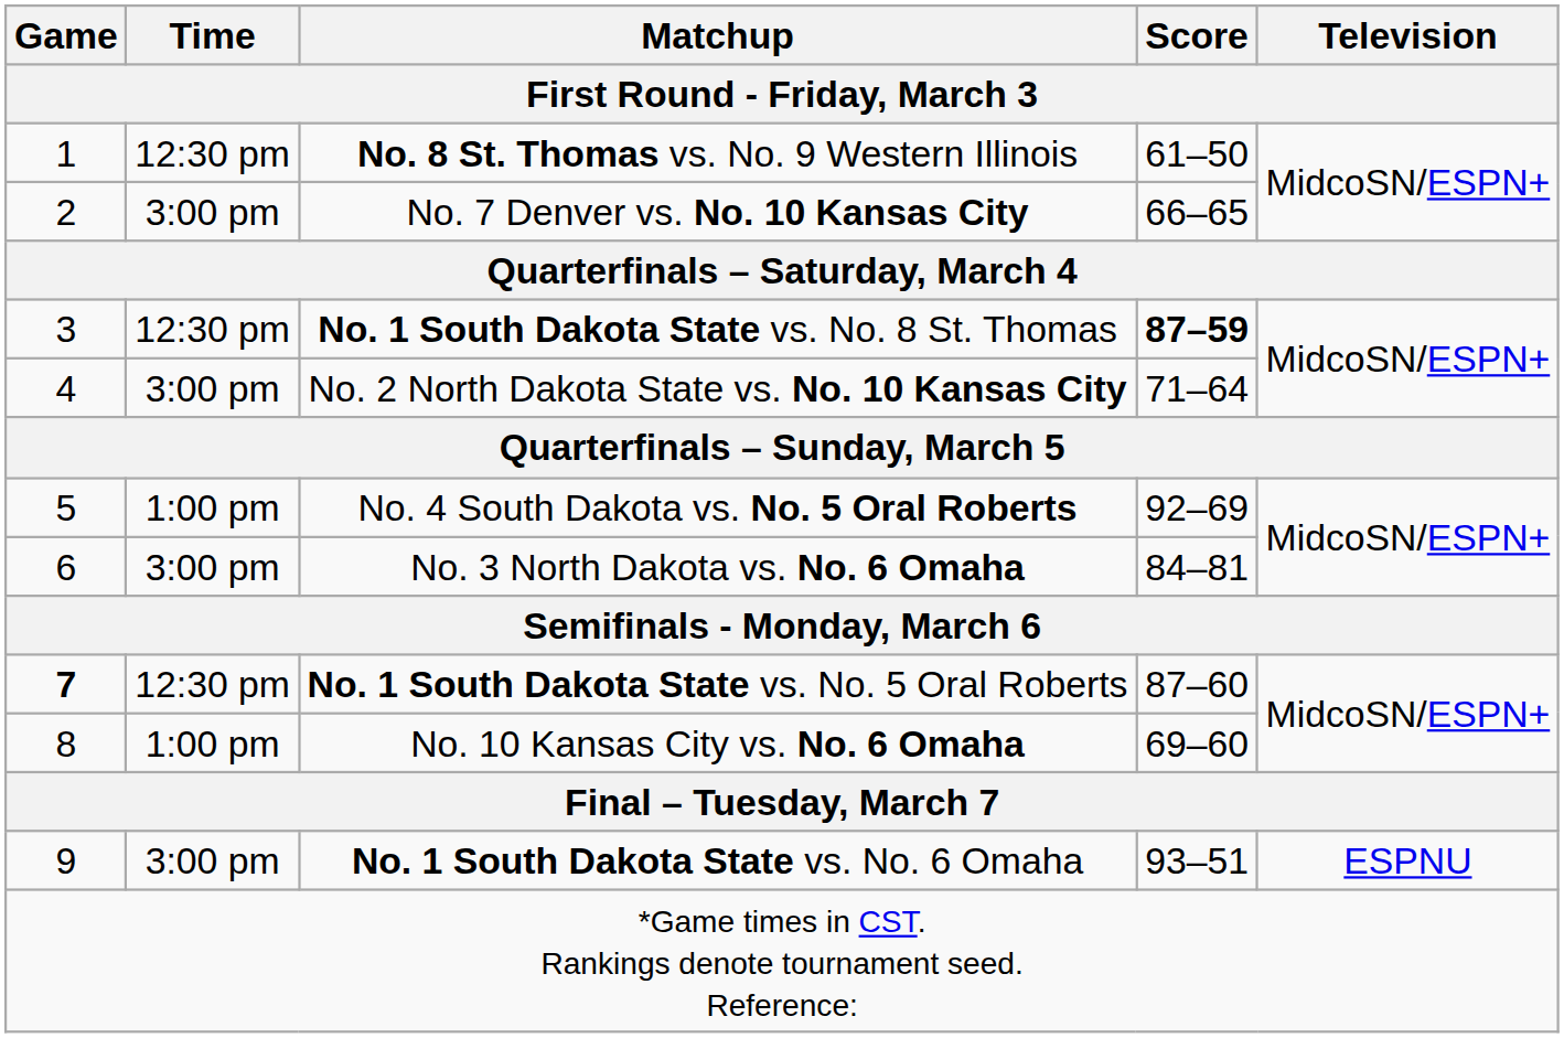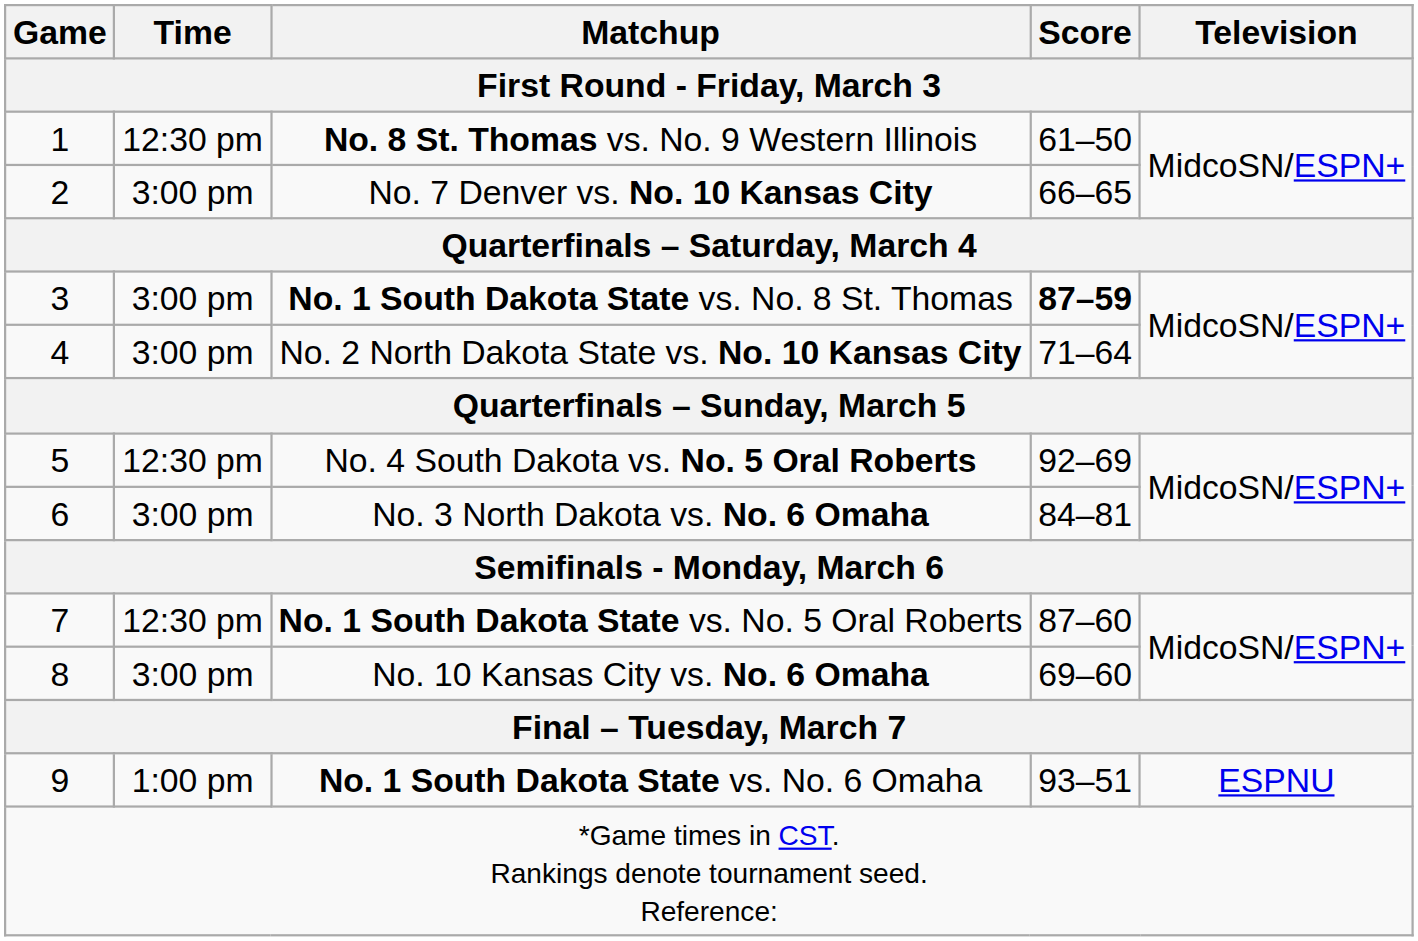 <table class="wikitable" style="font-size: 95%;text-align:center">
 <tr>
 <th>Game</th>
 <th>Time </th>
 <th>Matchup</th>
 <th>Score</th>
 <th>Television</th>
 </tr>
 <tr>
 <th colspan=5>First Round - Friday, March 3</th>
 </tr>
 <tr>
 <td>1</td>
 <td>12:30 pm</td>
 <td><strong>No. 8 St. Thomas</strong> vs. No. 9 Western Illinois</td>
 <td>61–50</td>
 <td rowspan=2>MidcoSN/<a href='#'>ESPN+</a></td>
 </tr>
 <tr>
 <td>2</td>
 <td>3:00 pm</td>
 <td>No. 7 Denver vs. <strong>No. 10 Kansas City</strong></td>
 <td>66–65</td>
 </tr>
 <tr>
 <th colspan=5>Quarterfinals – Saturday, March 4</th>
 </tr>
 <tr>
 <td>3</td>
-<td>12:30 pm</td>
+<td>3:00 pm</td>
 <td><strong>No. 1 South Dakota State</strong> vs. No. 8 St. Thomas</td>
 <td><strong>87–59</strong></td>
 <td rowspan=2>MidcoSN/<a href='#'>ESPN+</a></td>
 </tr>
 <tr>
 <td>4</td>
 <td>3:00 pm</td>
 <td>No. 2 North Dakota State vs. <strong>No. 10 Kansas City</strong></td>
 <td>71–64</td>
 </tr>
 <tr>
 <th colspan=5>Quarterfinals – Sunday, March 5</th>
 </tr>
 <tr>
 <td>5</td>
-<td>1:00 pm</td>
+<td>12:30 pm</td>
 <td>No. 4 South Dakota vs. <strong>No. 5 Oral Roberts</strong></td>
 <td>92–69</td>
 <td rowspan=2>MidcoSN/<a href='#'>ESPN+</a></td>
 </tr>
 <tr>
 <td>6</td>
 <td>3:00 pm</td>
 <td>No. 3 North Dakota vs. <strong>No. 6 Omaha</strong></td>
 <td>84–81</td>
 </tr>
 <tr>
 <th colspan=5>Semifinals - Monday, March 6</th>
 </tr>
 <tr>
-<td><strong>7</strong></td>
+<td>7</td>
 <td>12:30 pm</td>
 <td><strong>No. 1 South Dakota State</strong> vs. No. 5 Oral Roberts</td>
 <td>87–60</td>
 <td rowspan=2>MidcoSN/<a href='#'>ESPN+</a></td>
 </tr>
 <tr>
 <td>8</td>
-<td>1:00 pm</td>
+<td>3:00 pm</td>
 <td>No. 10 Kansas City vs. <strong>No. 6 Omaha</strong></td>
 <td>69–60</td>
 </tr>
 <tr>
 <th colspan=5>Final – Tuesday, March 7</th>
 </tr>
 <tr>
 <td>9</td>
-<td>3:00 pm</td>
+<td>1:00 pm</td>
 <td><strong>No. 1 South Dakota State</strong> vs. No. 6 Omaha</td>
 <td>93–51</td>
 <td><a href='#'>ESPNU</a></td>
 </tr>
 <tr>
 <td colspan=5><small>*Game times in <a href='#'>CST</a>.<br> Rankings denote tournament seed.<br>Reference:</small></td>
 </tr>
 </table>
